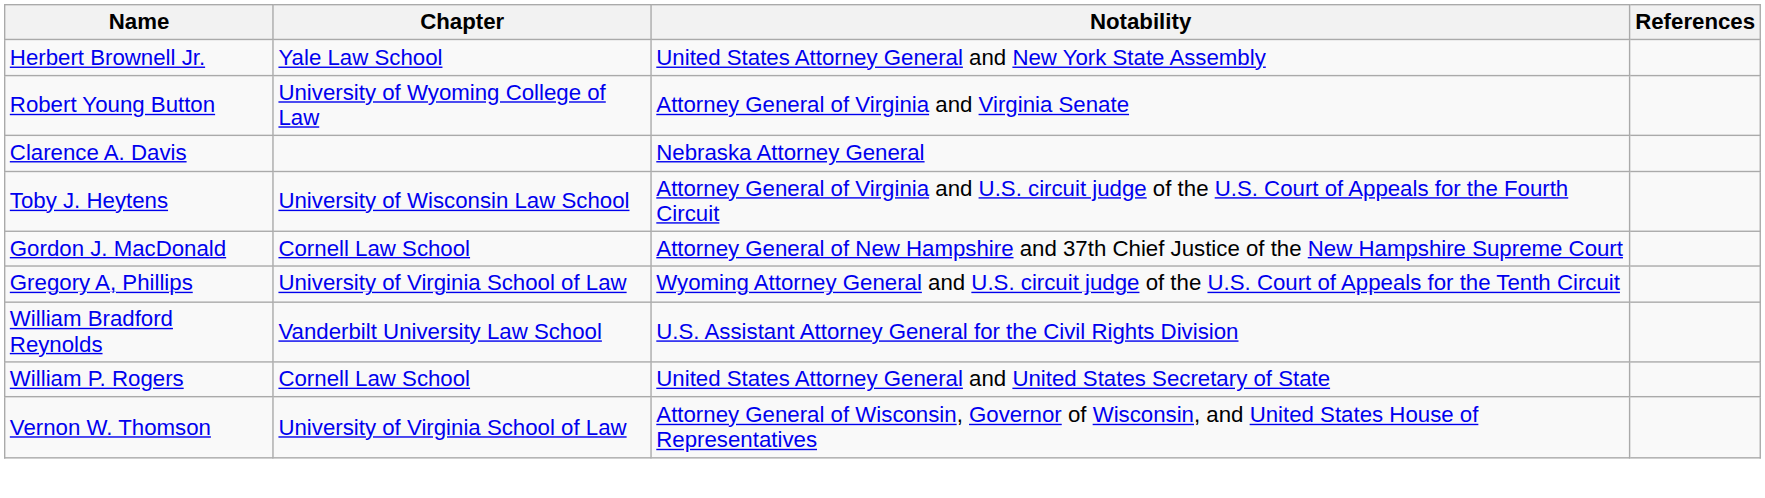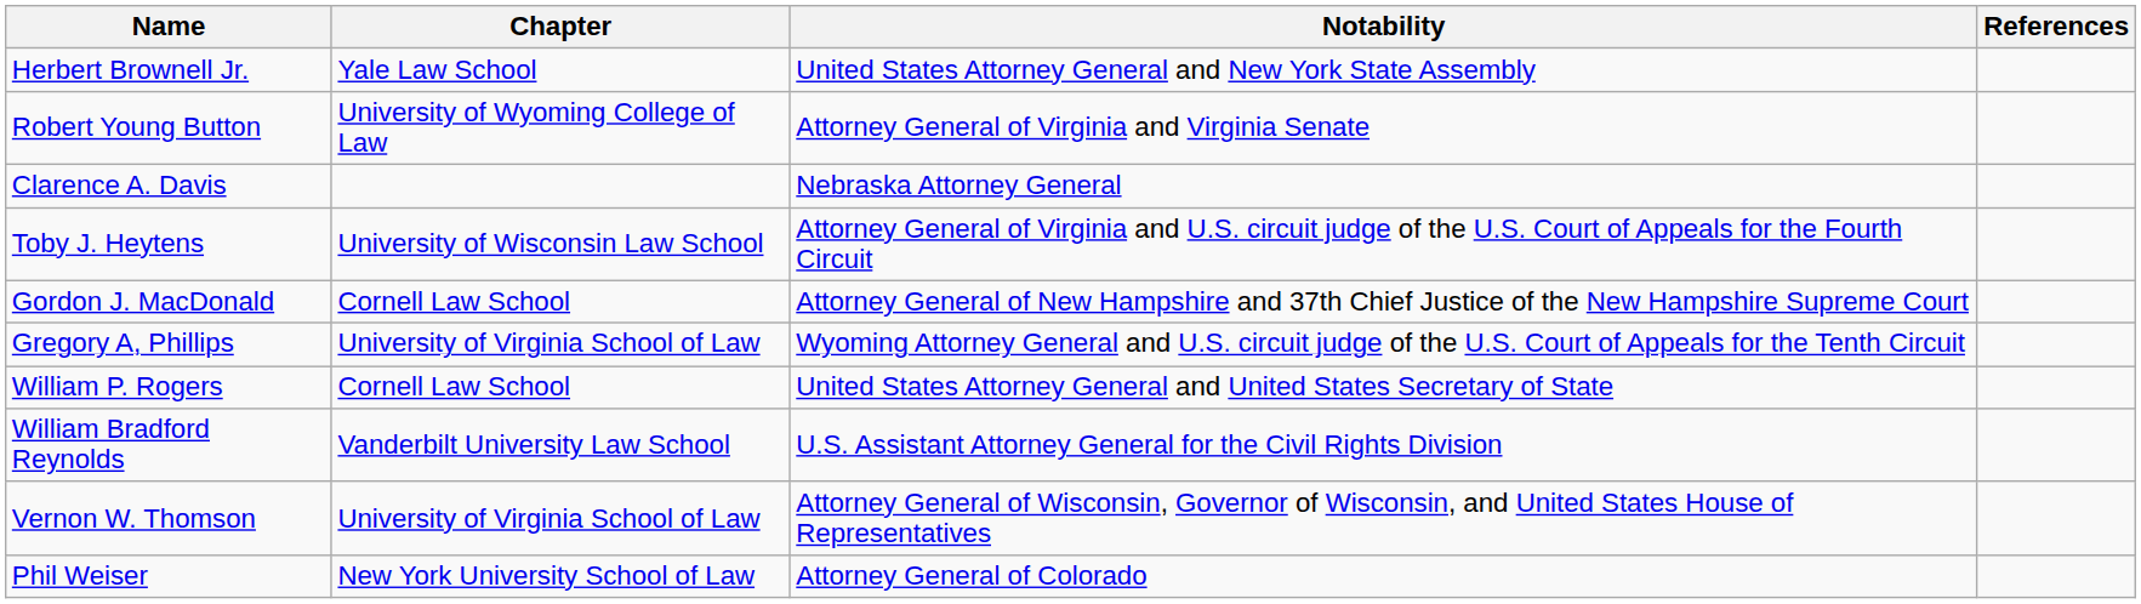 <table class="wikitable sortable" style="width:100%;">
 <tr>
 <th>Name</th>
 <th>Chapter</th>
 <th>Notability</th>
 <th>References</th>
 </tr>
 <tr>
 <td><a href='#'>Herbert Brownell Jr.</a></td>
 <td><a href='#'>Yale Law School</a></td>
 <td><a href='#'>United States Attorney General</a> and <a href='#'>New York State Assembly</a></td>
 <td></td>
 </tr>
 <tr>
 <td><a href='#'>Robert Young Button</a></td>
 <td><a href='#'>University of Wyoming College of Law</a></td>
 <td><a href='#'>Attorney General of Virginia</a> and <a href='#'>Virginia Senate</a></td>
 <td></td>
 </tr>
 <tr>
 <td><a href='#'>Clarence A. Davis</a></td>
 <td></td>
 <td><a href='#'>Nebraska Attorney General</a></td>
 <td></td>
 </tr>
 <tr>
 <td><a href='#'>Toby J. Heytens</a></td>
 <td><a href='#'>University of Wisconsin Law School</a></td>
 <td><a href='#'>Attorney General of Virginia</a> and <a href='#'>U.S. circuit judge</a> of the <a href='#'>U.S. Court of Appeals for the Fourth Circuit</a></td>
 <td></td>
 </tr>
 <tr>
 <td><a href='#'>Gordon J. MacDonald</a></td>
 <td><a href='#'>Cornell Law School</a></td>
 <td><a href='#'>Attorney General of New Hampshire</a> and 37th Chief Justice of the <a href='#'>New Hampshire Supreme Court</a></td>
 <td></td>
 </tr>
 <tr>
 <td><a href='#'>Gregory A, Phillips</a></td>
 <td><a href='#'>University of Virginia School of Law</a></td>
 <td><a href='#'>Wyoming Attorney General</a> and <a href='#'>U.S. circuit judge</a> of the <a href='#'>U.S. Court of Appeals for the Tenth Circuit</a></td>
 <td></td>
 </tr>
 <tr>
+<td><a href='#'>William P. Rogers</a></td>
+<td><a href='#'>Cornell Law School</a></td>
+<td><a href='#'>United States Attorney General</a> and <a href='#'>United States Secretary of State</a></td>
+<td></td>
+</tr>
+<tr>
 <td><a href='#'>William Bradford Reynolds</a></td>
 <td><a href='#'>Vanderbilt University Law School</a></td>
 <td><a href='#'>U.S. Assistant Attorney General for the Civil Rights Division</a></td>
-<td></td>
-</tr>
-<tr>
-<td><a href='#'>William P. Rogers</a></td>
-<td><a href='#'>Cornell Law School</a></td>
-<td><a href='#'>United States Attorney General</a> and <a href='#'>United States Secretary of State</a></td>
 <td></td>
 </tr>
 <tr>
 <td><a href='#'>Vernon W. Thomson</a></td>
 <td><a href='#'>University of Virginia School of Law</a></td>
 <td><a href='#'>Attorney General of Wisconsin</a>, <a href='#'>Governor</a> of <a href='#'>Wisconsin</a>, and <a href='#'>United States House of Representatives</a></td>
 <td></td>
 </tr>
+<tr>
+<td><a href='#'>Phil Weiser</a></td>
+<td><a href='#'>New York University School of Law</a></td>
+<td><a href='#'>Attorney General of Colorado</a></td>
+<td></td>
+</tr>
 </table>
